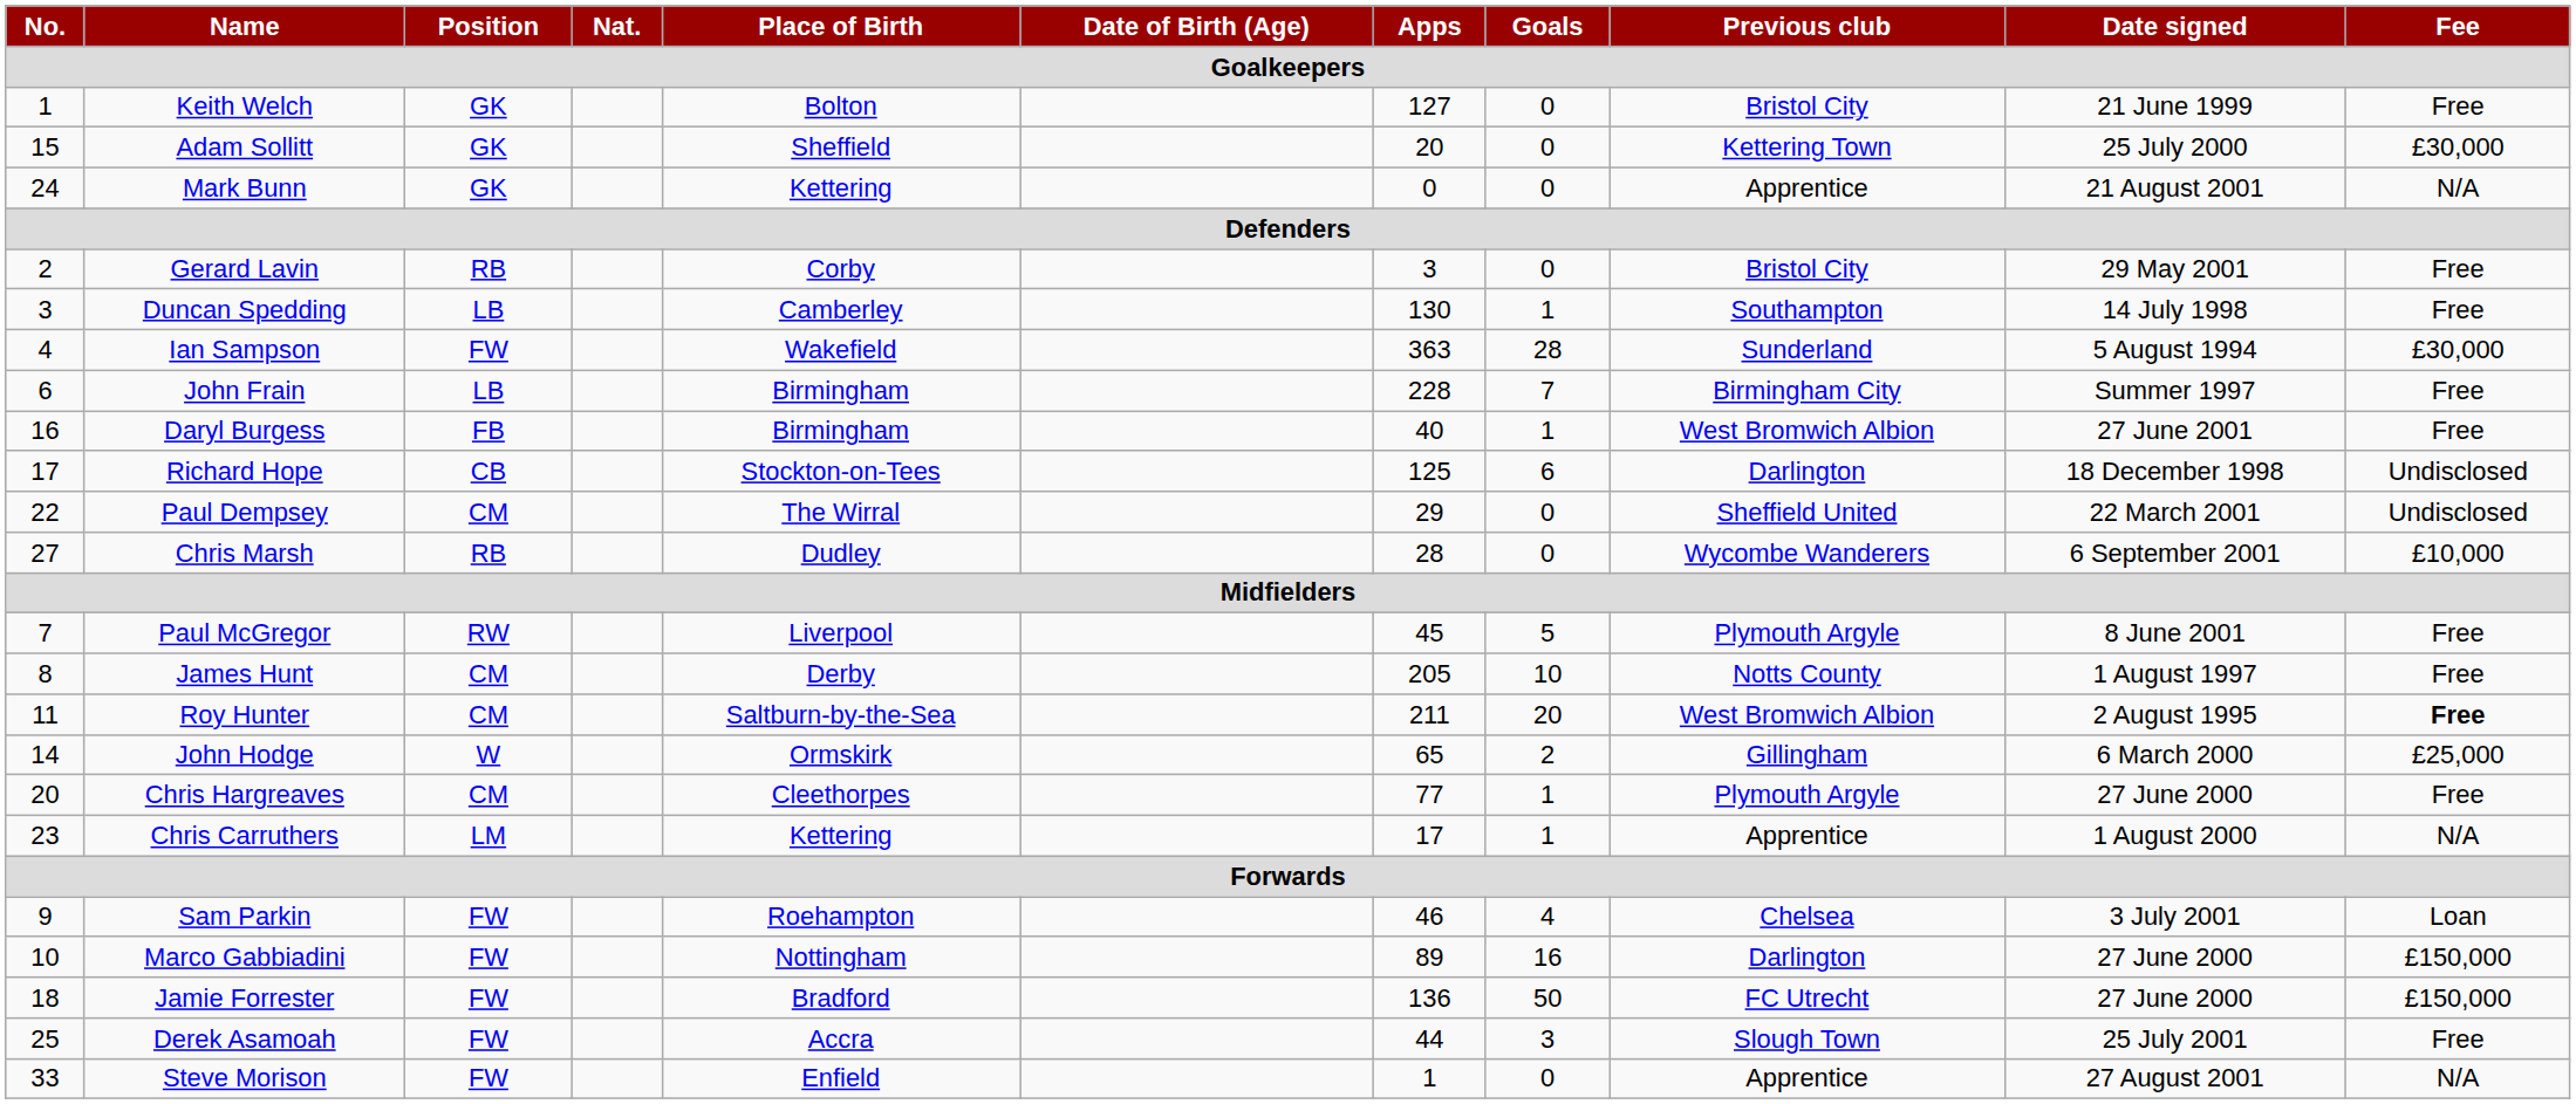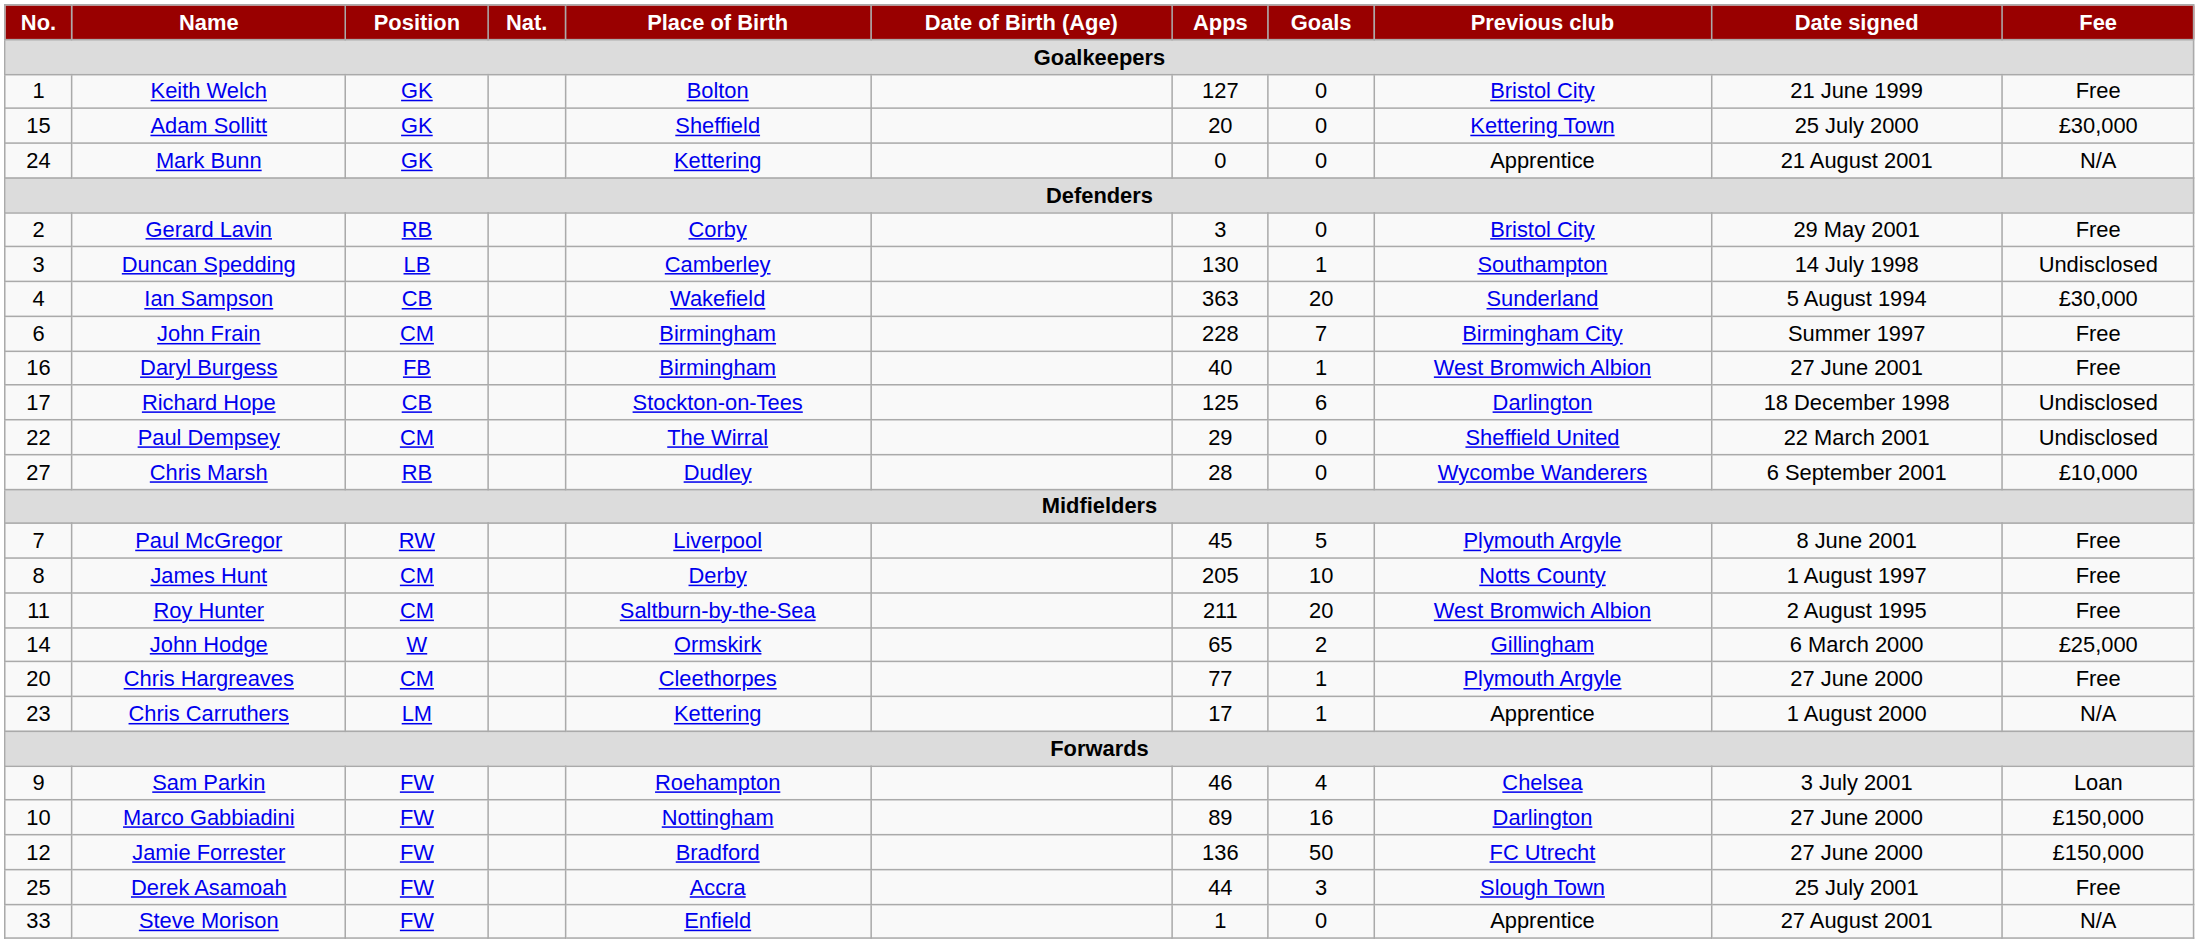 <table class="wikitable" style="text-align:center; font-size:90%; width:91%;">
 <tr>
 <th style="background:#900; color:#FFF; text-align:center;">No.</th>
 <th style="background:#900; color:#FFF; text-align:center;">Name</th>
 <th style="background:#900; color:#FFF; text-align:center;">Position</th>
 <th style="background:#900; color:#FFF; text-align:center;">Nat.</th>
 <th style="background:#900; color:#FFF; text-align:center;">Place of Birth</th>
 <th style="background:#900; color:#FFF; text-align:center;">Date of Birth (Age)</th>
 <th style="background:#900; color:#FFF; text-align:center;">Apps</th>
 <th style="background:#900; color:#FFF; text-align:center;">Goals</th>
 <th style="background:#900; color:#FFF; text-align:center;">Previous club</th>
 <th style="background:#900; color:#FFF; text-align:center;">Date signed</th>
 <th style="background:#900; color:#FFF; text-align:center;">Fee</th>
 </tr>
 <tr>
 <th colspan="12" style="background:#dcdcdc; text-align:center;">Goalkeepers</th>
 </tr>
 <tr>
 <td>1</td>
 <td><a href='#'>Keith Welch</a></td>
 <td><a href='#'>GK</a></td>
 <td></td>
 <td><a href='#'>Bolton</a></td>
 <td></td>
 <td>127</td>
 <td>0</td>
 <td><a href='#'>Bristol City</a></td>
 <td>21 June 1999</td>
 <td>Free</td>
 </tr>
 <tr>
 <td>15</td>
 <td><a href='#'>Adam Sollitt</a></td>
 <td><a href='#'>GK</a></td>
 <td></td>
 <td><a href='#'>Sheffield</a></td>
 <td></td>
 <td>20</td>
 <td>0</td>
 <td><a href='#'>Kettering Town</a></td>
 <td>25 July 2000</td>
 <td>£30,000</td>
 </tr>
 <tr>
 <td>24</td>
 <td><a href='#'>Mark Bunn</a></td>
 <td><a href='#'>GK</a></td>
 <td></td>
 <td><a href='#'>Kettering</a></td>
 <td></td>
 <td>0</td>
 <td>0</td>
 <td>Apprentice</td>
 <td>21 August 2001</td>
 <td>N/A</td>
 </tr>
 <tr>
 <th colspan="12" style="background:#dcdcdc; text-align:center;">Defenders</th>
 </tr>
 <tr>
 <td>2</td>
 <td><a href='#'>Gerard Lavin</a></td>
 <td><a href='#'>RB</a></td>
 <td></td>
 <td><a href='#'>Corby</a></td>
 <td></td>
 <td>3</td>
 <td>0</td>
 <td><a href='#'>Bristol City</a></td>
 <td>29 May 2001</td>
 <td>Free</td>
 </tr>
 <tr>
 <td>3</td>
 <td><a href='#'>Duncan Spedding</a></td>
 <td><a href='#'>LB</a></td>
 <td></td>
 <td><a href='#'>Camberley</a></td>
 <td></td>
 <td>130</td>
 <td>1</td>
 <td><a href='#'>Southampton</a></td>
 <td>14 July 1998</td>
-<td>Free</td>
+<td>Undisclosed</td>
 </tr>
 <tr>
 <td>4</td>
 <td><a href='#'>Ian Sampson</a></td>
-<td><a href='#'>FW</a></td>
+<td><a href='#'>CB</a></td>
 <td></td>
 <td><a href='#'>Wakefield</a></td>
 <td></td>
 <td>363</td>
-<td>28</td>
+<td>20</td>
 <td><a href='#'>Sunderland</a></td>
 <td>5 August 1994</td>
 <td>£30,000</td>
 </tr>
 <tr>
 <td>6</td>
 <td><a href='#'>John Frain</a></td>
-<td><a href='#'>LB</a></td>
+<td><a href='#'>CM</a></td>
 <td></td>
 <td><a href='#'>Birmingham</a></td>
 <td></td>
 <td>228</td>
 <td>7</td>
 <td><a href='#'>Birmingham City</a></td>
 <td>Summer 1997</td>
 <td>Free</td>
 </tr>
 <tr>
 <td>16</td>
 <td><a href='#'>Daryl Burgess</a></td>
 <td><a href='#'>FB</a></td>
 <td></td>
 <td><a href='#'>Birmingham</a></td>
 <td></td>
 <td>40</td>
 <td>1</td>
 <td><a href='#'>West Bromwich Albion</a></td>
 <td>27 June 2001</td>
 <td>Free</td>
 </tr>
 <tr>
 <td>17</td>
 <td><a href='#'>Richard Hope</a></td>
 <td><a href='#'>CB</a></td>
 <td></td>
 <td><a href='#'>Stockton-on-Tees</a></td>
 <td></td>
 <td>125</td>
 <td>6</td>
 <td><a href='#'>Darlington</a></td>
 <td>18 December 1998</td>
 <td>Undisclosed</td>
 </tr>
 <tr>
 <td>22</td>
 <td><a href='#'>Paul Dempsey</a></td>
 <td><a href='#'>CM</a></td>
 <td></td>
 <td><a href='#'>The Wirral</a></td>
 <td></td>
 <td>29</td>
 <td>0</td>
 <td><a href='#'>Sheffield United</a></td>
 <td>22 March 2001</td>
 <td>Undisclosed</td>
 </tr>
 <tr>
 <td>27</td>
 <td><a href='#'>Chris Marsh</a></td>
 <td><a href='#'>RB</a></td>
 <td></td>
 <td><a href='#'>Dudley</a></td>
 <td></td>
 <td>28</td>
 <td>0</td>
 <td><a href='#'>Wycombe Wanderers</a></td>
 <td>6 September 2001</td>
 <td>£10,000</td>
 </tr>
 <tr>
 <th colspan="12" style="background:#dcdcdc; text-align:center;">Midfielders</th>
 </tr>
 <tr>
 <td>7</td>
 <td><a href='#'>Paul McGregor</a></td>
 <td><a href='#'>RW</a></td>
 <td></td>
 <td><a href='#'>Liverpool</a></td>
 <td></td>
 <td>45</td>
 <td>5</td>
 <td><a href='#'>Plymouth Argyle</a></td>
 <td>8 June 2001</td>
 <td>Free</td>
 </tr>
 <tr>
 <td>8</td>
 <td><a href='#'>James Hunt</a></td>
 <td><a href='#'>CM</a></td>
 <td></td>
 <td><a href='#'>Derby</a></td>
 <td></td>
 <td>205</td>
 <td>10</td>
 <td><a href='#'>Notts County</a></td>
 <td>1 August 1997</td>
 <td>Free</td>
 </tr>
 <tr>
 <td>11</td>
 <td><a href='#'>Roy Hunter</a></td>
 <td><a href='#'>CM</a></td>
 <td></td>
 <td><a href='#'>Saltburn-by-the-Sea</a></td>
 <td></td>
 <td>211</td>
 <td>20</td>
 <td><a href='#'>West Bromwich Albion</a></td>
 <td>2 August 1995</td>
-<td><strong>Free</strong></td>
+<td>Free</td>
 </tr>
 <tr>
 <td>14</td>
 <td><a href='#'>John Hodge</a></td>
 <td><a href='#'>W</a></td>
 <td></td>
 <td><a href='#'>Ormskirk</a></td>
 <td></td>
 <td>65</td>
 <td>2</td>
 <td><a href='#'>Gillingham</a></td>
 <td>6 March 2000</td>
 <td>£25,000</td>
 </tr>
 <tr>
 <td>20</td>
 <td><a href='#'>Chris Hargreaves</a></td>
 <td><a href='#'>CM</a></td>
 <td></td>
 <td><a href='#'>Cleethorpes</a></td>
 <td></td>
 <td>77</td>
 <td>1</td>
 <td><a href='#'>Plymouth Argyle</a></td>
 <td>27 June 2000</td>
 <td>Free</td>
 </tr>
 <tr>
 <td>23</td>
 <td><a href='#'>Chris Carruthers</a></td>
 <td><a href='#'>LM</a></td>
 <td></td>
 <td><a href='#'>Kettering</a></td>
 <td></td>
 <td>17</td>
 <td>1</td>
 <td>Apprentice</td>
 <td>1 August 2000</td>
 <td>N/A</td>
 </tr>
 <tr>
 <th colspan="12" style="background:#dcdcdc; text-align:center;">Forwards</th>
 </tr>
 <tr>
 <td>9</td>
 <td><a href='#'>Sam Parkin</a></td>
 <td><a href='#'>FW</a></td>
 <td></td>
 <td><a href='#'>Roehampton</a></td>
 <td></td>
 <td>46</td>
 <td>4</td>
 <td><a href='#'>Chelsea</a></td>
 <td>3 July 2001</td>
 <td>Loan</td>
 </tr>
 <tr>
 <td>10</td>
 <td><a href='#'>Marco Gabbiadini</a></td>
 <td><a href='#'>FW</a></td>
 <td></td>
 <td><a href='#'>Nottingham</a></td>
 <td></td>
 <td>89</td>
 <td>16</td>
 <td><a href='#'>Darlington</a></td>
 <td>27 June 2000</td>
 <td>£150,000</td>
 </tr>
 <tr>
-<td>18</td>
+<td>12</td>
 <td><a href='#'>Jamie Forrester</a></td>
 <td><a href='#'>FW</a></td>
 <td></td>
 <td><a href='#'>Bradford</a></td>
 <td></td>
 <td>136</td>
 <td>50</td>
 <td><a href='#'>FC Utrecht</a></td>
 <td>27 June 2000</td>
 <td>£150,000</td>
 </tr>
 <tr>
 <td>25</td>
 <td><a href='#'>Derek Asamoah</a></td>
 <td><a href='#'>FW</a></td>
 <td></td>
 <td><a href='#'>Accra</a></td>
 <td></td>
 <td>44</td>
 <td>3</td>
 <td><a href='#'>Slough Town</a></td>
 <td>25 July 2001</td>
 <td>Free</td>
 </tr>
 <tr>
 <td>33</td>
 <td><a href='#'>Steve Morison</a></td>
 <td><a href='#'>FW</a></td>
 <td></td>
 <td><a href='#'>Enfield</a></td>
 <td></td>
 <td>1</td>
 <td>0</td>
 <td>Apprentice</td>
 <td>27 August 2001</td>
 <td>N/A</td>
 </tr>
 </table>
